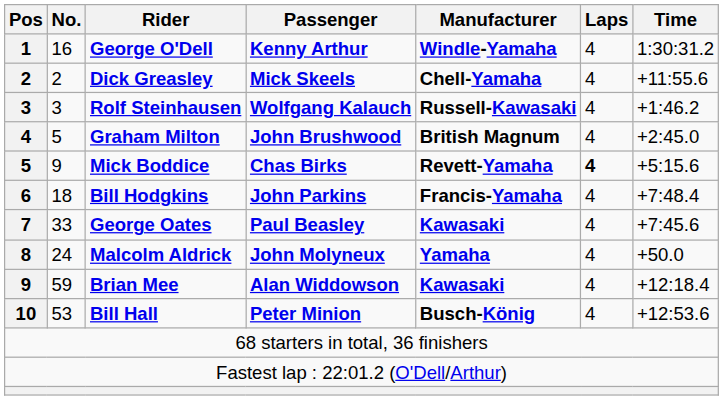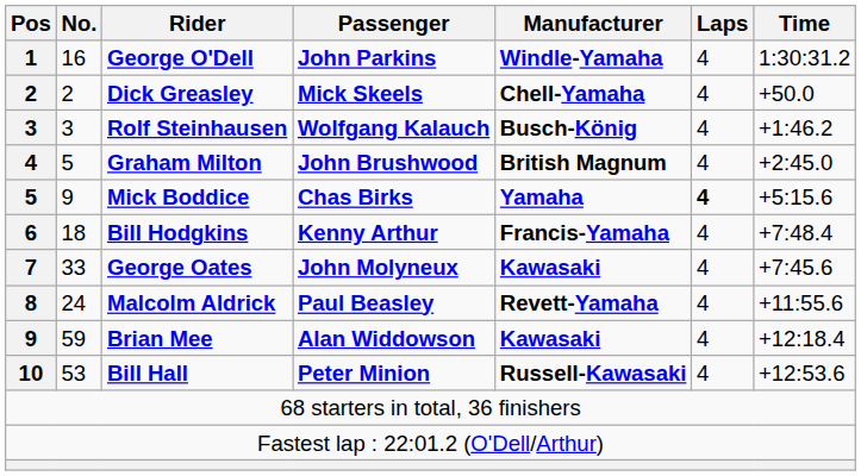 <table class="wikitable" style="font-size: 95%;">
 <tr>
 <th>Pos</th>
 <th>No.</th>
 <th>Rider</th>
 <th>Passenger</th>
 <th>Manufacturer</th>
 <th>Laps</th>
 <th>Time</th>
 </tr>
 <tr>
 <th>1</th>
 <td>16</td>
 <td> <strong><a href='#'>George O'Dell</a></strong></td>
-<td> <strong><a href='#'>Kenny Arthur</a></strong></td>
+<td> <strong><a href='#'>John Parkins</a></strong></td>
 <td><strong><a href='#'>Windle</a>-<a href='#'>Yamaha</a></strong></td>
 <td>4</td>
 <td>1:30:31.2</td>
 </tr>
 <tr>
 <th>2</th>
 <td>2</td>
 <td> <strong><a href='#'>Dick Greasley</a></strong></td>
 <td> <strong><a href='#'>Mick Skeels</a></strong></td>
 <td><strong>Chell-<a href='#'>Yamaha</a></strong></td>
 <td>4</td>
-<td>+11:55.6</td>
+<td>+50.0</td>
 </tr>
 <tr>
 <th>3</th>
 <td>3</td>
 <td> <strong><a href='#'>Rolf Steinhausen</a></strong></td>
 <td> <strong><a href='#'>Wolfgang Kalauch</a></strong></td>
-<td><strong>Russell-<a href='#'>Kawasaki</a></strong></td>
+<td><strong>Busch-<a href='#'>König</a></strong></td>
 <td>4</td>
 <td>+1:46.2</td>
 </tr>
 <tr>
 <th>4</th>
 <td>5</td>
 <td> <strong><a href='#'>Graham Milton</a></strong></td>
 <td> <strong><a href='#'>John Brushwood</a></strong></td>
 <td><strong>British Magnum</strong></td>
 <td>4</td>
 <td>+2:45.0</td>
 </tr>
 <tr>
 <th>5</th>
 <td>9</td>
 <td> <strong><a href='#'>Mick Boddice</a></strong></td>
 <td> <strong><a href='#'>Chas Birks</a></strong></td>
-<td><strong>Revett-<a href='#'>Yamaha</a></strong></td>
+<td><strong><a href='#'>Yamaha</a></strong></td>
 <td><strong>4</strong></td>
 <td>+5:15.6</td>
 </tr>
 <tr>
 <th>6</th>
 <td>18</td>
 <td> <strong><a href='#'>Bill Hodgkins</a></strong></td>
-<td> <strong><a href='#'>John Parkins</a></strong></td>
+<td> <strong><a href='#'>Kenny Arthur</a></strong></td>
 <td><strong>Francis-<a href='#'>Yamaha</a></strong></td>
 <td>4</td>
 <td>+7:48.4</td>
 </tr>
 <tr>
 <th>7</th>
 <td>33</td>
 <td> <strong><a href='#'>George Oates</a></strong></td>
-<td> <strong><a href='#'>Paul Beasley</a></strong></td>
+<td> <strong><a href='#'>John Molyneux</a></strong></td>
 <td><strong><a href='#'>Kawasaki</a></strong></td>
 <td>4</td>
 <td>+7:45.6</td>
 </tr>
 <tr>
 <th>8</th>
 <td>24</td>
 <td> <strong><a href='#'>Malcolm Aldrick</a></strong></td>
-<td> <strong><a href='#'>John Molyneux</a></strong></td>
-<td><strong><a href='#'>Yamaha</a></strong></td>
+<td> <strong><a href='#'>Paul Beasley</a></strong></td>
+<td><strong>Revett-<a href='#'>Yamaha</a></strong></td>
 <td>4</td>
-<td>+50.0</td>
+<td>+11:55.6</td>
 </tr>
 <tr>
 <th>9</th>
 <td>59</td>
 <td> <strong><a href='#'>Brian Mee</a></strong></td>
 <td> <strong><a href='#'>Alan Widdowson</a></strong></td>
 <td><strong><a href='#'>Kawasaki</a></strong></td>
 <td>4</td>
 <td>+12:18.4</td>
 </tr>
 <tr>
 <th>10</th>
 <td>53</td>
 <td> <strong><a href='#'>Bill Hall</a></strong></td>
 <td> <strong><a href='#'>Peter Minion</a></strong></td>
-<td><strong>Busch-<a href='#'>König</a></strong></td>
+<td><strong>Russell-<a href='#'>Kawasaki</a></strong></td>
 <td>4</td>
 <td>+12:53.6</td>
 </tr>
 <tr>
 <td colspan=7 align=center>68 starters in total, 36 finishers</td>
 </tr>
 <tr>
 <td colspan=7 align=center>Fastest lap : 22:01.2 (<a href='#'>O'Dell</a>/<a href='#'>Arthur</a>)</td>
 </tr>
 <tr>
 <th colspan=7></th>
 </tr>
 </table>
